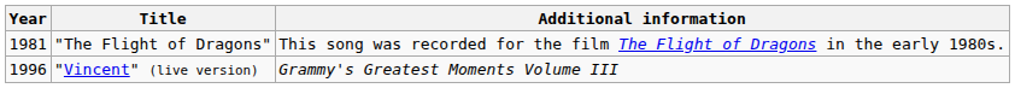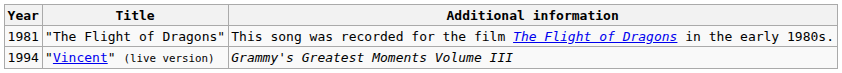 <table class="wikitable">
 <tr>
 <th>Year</th>
 <th>Title</th>
 <th>Additional information</th>
 </tr>
 <tr>
 <td>1981</td>
 <td>"The Flight of Dragons"</td>
 <td>This song was recorded for the film <em><a href='#'>The Flight of Dragons</a></em> in the early 1980s.</td>
 </tr>
 <tr>
-<td>1996</td>
+<td>1994</td>
 <td>"<a href='#'>Vincent</a>" <small>(live version)</small></td>
 <td><em>Grammy's Greatest Moments Volume III</em></td>
 </tr>
 </table>
